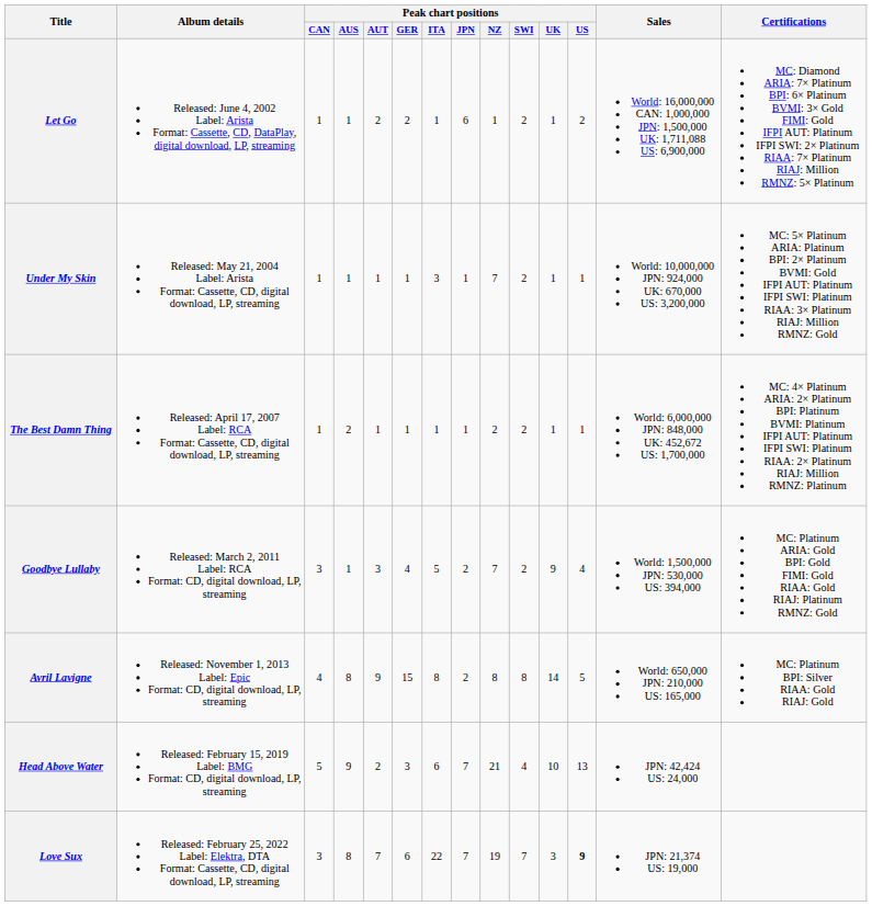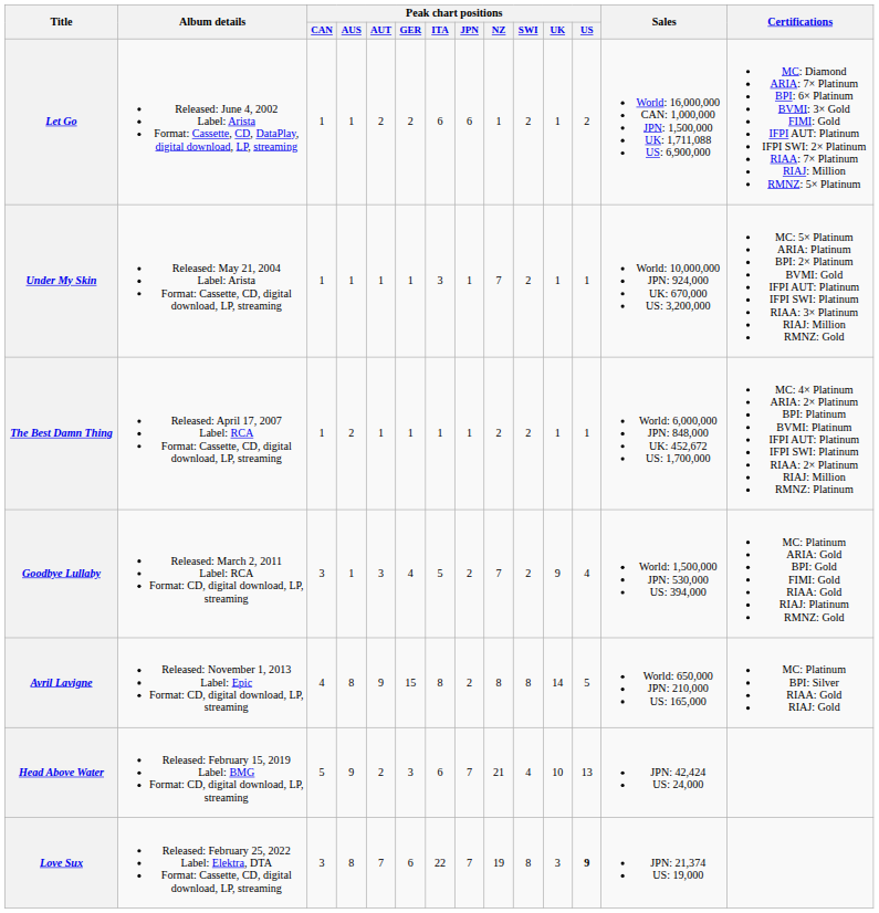 <table class="wikitable plainrowheaders" style="text-align:center;">
 <tr>
 <th scope="col" rowspan="2" style="width:10em;">Title</th>
 <th scope="col" rowspan="2" style="width:17em;">Album details</th>
 <th scope="col" colspan="10">Peak chart positions</th>
 <th scope="col" rowspan="2" style="width:11em;">Sales</th>
 <th scope="col" rowspan="2" style="width:13em;"><a href='#'>Certifications</a></th>
 </tr>
 <tr>
 <th scope="col" style="width:2.5em;font-size:90%;"><a href='#'>CAN</a><br></th>
 <th scope="col" style="width:2.5em;font-size:90%;"><a href='#'>AUS</a><br></th>
 <th scope="col" style="width:2.5em;font-size:90%;"><a href='#'>AUT</a><br></th>
 <th scope="col" style="width:2.5em;font-size:90%;"><a href='#'>GER</a><br></th>
 <th scope="col" style="width:2.5em;font-size:90%;"><a href='#'>ITA</a><br></th>
 <th scope="col" style="width:2.5em;font-size:90%;"><a href='#'>JPN</a><br></th>
 <th scope="col" style="width:2.5em;font-size:90%;"><a href='#'>NZ</a><br></th>
 <th scope="col" style="width:2.5em;font-size:90%;"><a href='#'>SWI</a><br></th>
 <th scope="col" style="width:2.5em;font-size:90%;"><a href='#'>UK</a><br></th>
 <th scope="col" style="width:2.5em;font-size:90%;"><a href='#'>US</a><br></th>
 </tr>
 <tr>
 <th scope="row"><em><a href='#'>Let Go</a></em></th>
 <td><br><ul><li>Released: June 4, 2002</li><li>Label: <a href='#'>Arista</a></li><li>Format: <a href='#'>Cassette</a>, <a href='#'>CD</a>, <a href='#'>DataPlay</a>, <a href='#'>digital download</a>, <a href='#'>LP</a>, <a href='#'>streaming</a></li></ul></td>
 <td>1</td>
 <td>1</td>
 <td>2</td>
 <td>2</td>
-<td>1</td>
+<td>6</td>
 <td>6</td>
 <td>1</td>
 <td>2</td>
 <td>1</td>
 <td>2</td>
 <td><br><ul><li><a href='#'>World</a>: 16,000,000</li><li>CAN: 1,000,000</li><li><a href='#'>JPN</a>: 1,500,000</li><li><a href='#'>UK</a>: 1,711,088</li><li><a href='#'>US</a>: 6,900,000</li></ul></td>
 <td><br><ul><li><a href='#'>MC</a>: Diamond</li><li><a href='#'>ARIA</a>: 7× Platinum</li><li><a href='#'>BPI</a>: 6× Platinum</li><li><a href='#'>BVMI</a>: 3× Gold</li><li><a href='#'>FIMI</a>: Gold</li><li><a href='#'>IFPI</a> AUT: Platinum</li><li>IFPI SWI: 2× Platinum</li><li><a href='#'>RIAA</a>: 7× Platinum</li><li><a href='#'>RIAJ</a>: Million</li><li><a href='#'>RMNZ</a>: 5× Platinum</li></ul></td>
 </tr>
 <tr>
 <th scope="row"><em><a href='#'>Under My Skin</a></em></th>
 <td><br><ul><li>Released: May 21, 2004</li><li>Label: Arista</li><li>Format: Cassette, CD, digital download, LP, streaming</li></ul></td>
 <td>1</td>
 <td>1</td>
 <td>1</td>
 <td>1</td>
 <td>3</td>
 <td>1</td>
 <td>7</td>
 <td>2</td>
 <td>1</td>
 <td>1</td>
 <td><br><ul><li>World: 10,000,000</li><li>JPN: 924,000</li><li>UK: 670,000</li><li>US: 3,200,000</li></ul></td>
 <td><br><ul><li>MC: 5× Platinum</li><li>ARIA: Platinum</li><li>BPI: 2× Platinum</li><li>BVMI: Gold</li><li>IFPI AUT: Platinum</li><li>IFPI SWI: Platinum</li><li>RIAA: 3× Platinum</li><li>RIAJ: Million</li><li>RMNZ: Gold</li></ul></td>
 </tr>
 <tr>
 <th scope="row"><em><a href='#'>The Best Damn Thing</a></em></th>
 <td><br><ul><li>Released: April 17, 2007</li><li>Label: <a href='#'>RCA</a></li><li>Format: Cassette, CD, digital download, LP, streaming</li></ul></td>
 <td>1</td>
 <td>2</td>
 <td>1</td>
 <td>1</td>
 <td>1</td>
 <td>1</td>
 <td>2</td>
 <td>2</td>
 <td>1</td>
 <td>1</td>
 <td><br><ul><li>World: 6,000,000</li><li>JPN: 848,000</li><li>UK: 452,672</li><li>US: 1,700,000</li></ul></td>
 <td><br><ul><li>MC: 4× Platinum</li><li>ARIA: 2× Platinum</li><li>BPI: Platinum</li><li>BVMI: Platinum</li><li>IFPI AUT: Platinum</li><li>IFPI SWI: Platinum</li><li>RIAA: 2× Platinum</li><li>RIAJ: Million</li><li>RMNZ: Platinum</li></ul></td>
 </tr>
 <tr>
 <th scope="row"><em><a href='#'>Goodbye Lullaby</a></em></th>
 <td><br><ul><li>Released: March 2, 2011</li><li>Label: RCA</li><li>Format: CD, digital download, LP, streaming</li></ul></td>
 <td>3</td>
 <td>1</td>
 <td>3</td>
 <td>4</td>
 <td>5</td>
 <td>2</td>
 <td>7</td>
 <td>2</td>
 <td>9</td>
 <td>4</td>
 <td><br><ul><li>World: 1,500,000</li><li>JPN: 530,000</li><li>US: 394,000</li></ul></td>
 <td><br><ul><li>MC: Platinum</li><li>ARIA: Gold</li><li>BPI: Gold</li><li>FIMI: Gold</li><li>RIAA: Gold</li><li>RIAJ: Platinum</li><li>RMNZ: Gold</li></ul></td>
 </tr>
 <tr>
 <th scope="row"><em><a href='#'>Avril Lavigne</a></em></th>
 <td><br><ul><li>Released: November 1, 2013</li><li>Label: <a href='#'>Epic</a></li><li>Format: CD, digital download, LP, streaming</li></ul></td>
 <td>4</td>
 <td>8</td>
 <td>9</td>
 <td>15</td>
 <td>8</td>
 <td>2</td>
 <td>8</td>
 <td>8</td>
 <td>14</td>
 <td>5</td>
 <td><br><ul><li>World: 650,000</li><li>JPN: 210,000</li><li>US: 165,000</li></ul></td>
 <td><br><ul><li>MC: Platinum</li><li>BPI: Silver</li><li>RIAA: Gold</li><li>RIAJ: Gold</li></ul></td>
 </tr>
 <tr>
 <th scope="row"><em><a href='#'>Head Above Water</a></em></th>
 <td><br><ul><li>Released: February 15, 2019</li><li>Label: <a href='#'>BMG</a></li><li>Format: CD, digital download, LP, streaming</li></ul></td>
 <td>5</td>
 <td>9</td>
 <td>2</td>
 <td>3</td>
 <td>6</td>
 <td>7</td>
 <td>21</td>
 <td>4</td>
 <td>10</td>
 <td>13</td>
 <td><br><ul><li>JPN: 42,424</li><li>US: 24,000</li></ul></td>
 <td></td>
 </tr>
 <tr>
 <th scope="row"><em><a href='#'>Love Sux</a></em></th>
 <td><br><ul><li>Released: February 25, 2022</li><li>Label: <a href='#'>Elektra</a>, DTA</li><li>Format: Cassette, CD, digital download, LP, streaming</li></ul></td>
 <td>3</td>
 <td>8</td>
 <td>7</td>
 <td>6</td>
 <td>22</td>
 <td>7</td>
 <td>19</td>
-<td>7</td>
+<td>8</td>
 <td>3</td>
 <td><strong>9</strong></td>
 <td><br><ul><li>JPN: 21,374</li><li>US: 19,000</li></ul></td>
 <td></td>
 </tr>
 </table>
